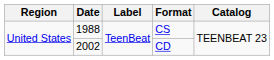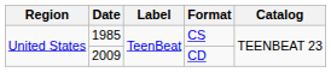 <table class="wikitable">
 <tr>
 <th>Region</th>
 <th>Date</th>
 <th>Label</th>
 <th>Format</th>
 <th>Catalog</th>
 </tr>
 <tr>
 <td rowspan="2"><a href='#'>United States</a></td>
-<td>1988</td>
+<td>1985</td>
 <td rowspan="2"><a href='#'>TeenBeat</a></td>
 <td><a href='#'>CS</a></td>
 <td rowspan="2">TEENBEAT 23</td>
 </tr>
 <tr>
-<td>2002</td>
+<td>2009</td>
 <td><a href='#'>CD</a></td>
 </tr>
 </table>
